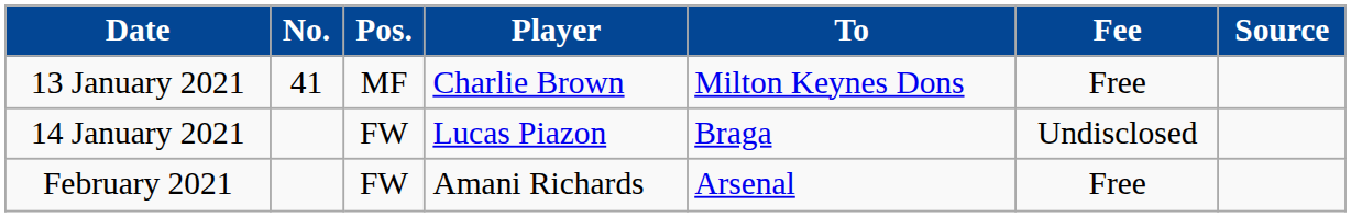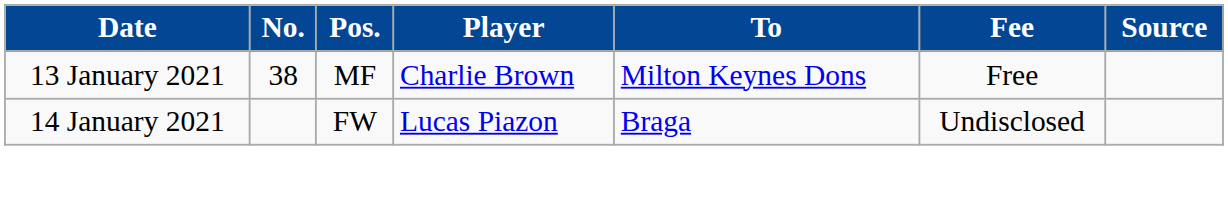 <table class="wikitable sortable" style="text-align:center;width:75%;">
 <tr>
 <th scope="col" style="background-color:#034694;color:#FFFFFF">Date</th>
 <th scope="col" style="background-color:#034694;color:#FFFFFF">No.</th>
 <th scope="col" style="background-color:#034694;color:#FFFFFF">Pos.</th>
 <th scope="col" style="background-color:#034694;color:#FFFFFF">Player</th>
 <th scope="col" style="background-color:#034694;color:#FFFFFF">To</th>
 <th scope="col" style="background-color:#034694;color:#FFFFFF" data-sort-type="currency">Fee</th>
 <th scope="col" class="unsortable" style="background-color:#034694;color:#FFFFFF">Source</th>
 </tr>
 <tr>
 <td>13 January 2021</td>
-<td>41</td>
+<td>38</td>
 <td>MF</td>
 <td align=left> <a href='#'>Charlie Brown</a></td>
 <td align=left> <a href='#'>Milton Keynes Dons</a></td>
 <td>Free</td>
 <td></td>
 </tr>
 <tr>
 <td>14 January 2021</td>
 <td></td>
 <td>FW</td>
 <td align=left> <a href='#'>Lucas Piazon</a></td>
 <td align=left> <a href='#'>Braga</a></td>
 <td>Undisclosed</td>
 <td></td>
 </tr>
-<tr>
-<td>February 2021</td>
-<td></td>
-<td>FW</td>
-<td align=left> Amani Richards</td>
-<td align=left> <a href='#'>Arsenal</a></td>
-<td>Free</td>
-<td></td>
-</tr>
 </table>
